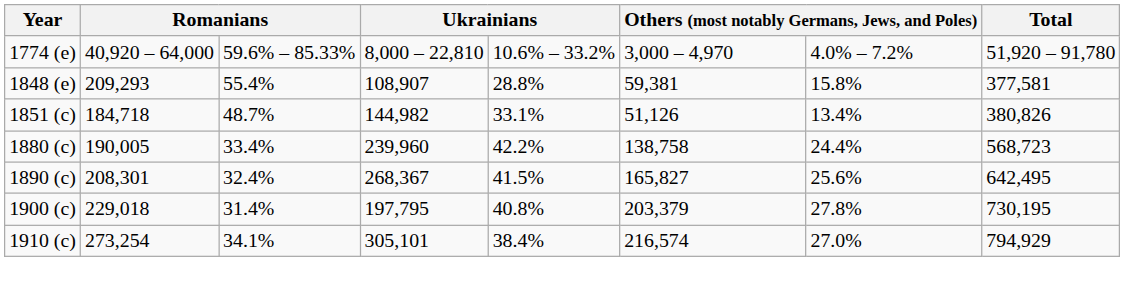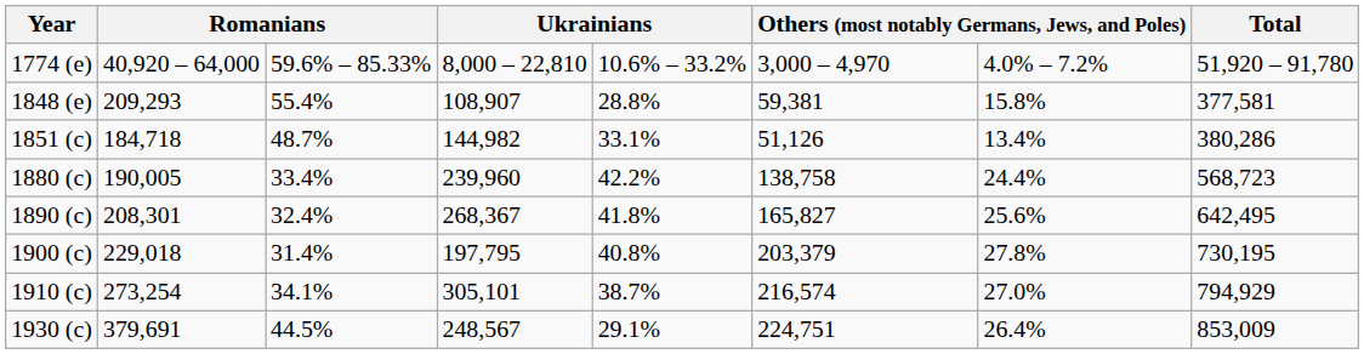 <table class="wikitable">
 <tr>
 <th>Year</th>
 <th colspan=2>Romanians</th>
 <th colspan=2>Ukrainians</th>
 <th colspan=2>Others <small>(most notably Germans, Jews, and Poles)</small></th>
 <th>Total</th>
 </tr>
 <tr>
 <td>1774 (e)</td>
 <td>40,920 – 64,000</td>
 <td>59.6% – 85.33%</td>
 <td>8,000 – 22,810</td>
 <td>10.6% – 33.2%</td>
 <td>3,000 – 4,970</td>
 <td>4.0% – 7.2%</td>
 <td>51,920 – 91,780</td>
 </tr>
 <tr>
 <td>1848 (e)</td>
 <td>209,293</td>
 <td>55.4%</td>
 <td>108,907</td>
 <td>28.8%</td>
 <td>59,381</td>
 <td>15.8%</td>
 <td>377,581</td>
 </tr>
 <tr>
 <td>1851 (c)</td>
 <td>184,718</td>
 <td>48.7%</td>
 <td>144,982</td>
 <td>33.1%</td>
 <td>51,126</td>
 <td>13.4%</td>
-<td>380,826</td>
+<td>380,286</td>
 </tr>
 <tr>
 <td>1880 (c)</td>
 <td>190,005</td>
 <td>33.4%</td>
 <td>239,960</td>
 <td>42.2%</td>
 <td>138,758</td>
 <td>24.4%</td>
 <td>568,723</td>
 </tr>
 <tr>
 <td>1890 (c)</td>
 <td>208,301</td>
 <td>32.4%</td>
 <td>268,367</td>
-<td>41.5%</td>
+<td>41.8%</td>
 <td>165,827</td>
 <td>25.6%</td>
 <td>642,495</td>
 </tr>
 <tr>
 <td>1900 (c)</td>
 <td>229,018</td>
 <td>31.4%</td>
 <td>197,795</td>
 <td>40.8%</td>
 <td>203,379</td>
 <td>27.8%</td>
 <td>730,195</td>
 </tr>
 <tr>
 <td>1910 (c)</td>
 <td>273,254</td>
 <td>34.1%</td>
 <td>305,101</td>
-<td>38.4%</td>
+<td>38.7%</td>
 <td>216,574</td>
 <td>27.0%</td>
 <td>794,929</td>
 </tr>
+<tr>
+<td>1930 (c)</td>
+<td>379,691</td>
+<td>44.5%</td>
+<td>248,567</td>
+<td>29.1%</td>
+<td>224,751</td>
+<td>26.4%</td>
+<td>853,009</td>
+</tr>
 </table>
